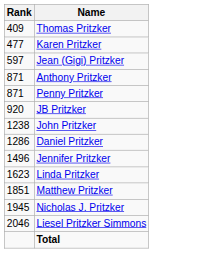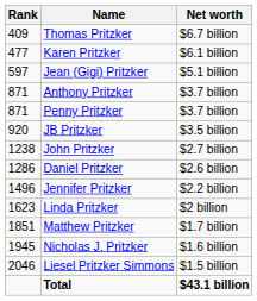 <table class="wikitable sortable">
 <tr>
 <th>Rank</th>
 <th>Name</th>
+<th>Net worth</th>
 </tr>
 <tr>
 <td>409</td>
 <td><a href='#'>Thomas Pritzker</a></td>
+<td>$6.7 billion</td>
 </tr>
 <tr>
 <td>477</td>
 <td><a href='#'>Karen Pritzker</a></td>
+<td>$6.1 billion</td>
 </tr>
 <tr>
 <td>597</td>
 <td><a href='#'>Jean (Gigi) Pritzker</a></td>
+<td>$5.1 billion</td>
 </tr>
 <tr>
 <td>871</td>
 <td><a href='#'>Anthony Pritzker</a></td>
+<td>$3.7 billion</td>
 </tr>
 <tr>
 <td>871</td>
 <td><a href='#'>Penny Pritzker</a></td>
+<td>$3.7 billion</td>
 </tr>
 <tr>
 <td>920</td>
 <td><a href='#'>JB Pritzker</a></td>
+<td>$3.5 billion</td>
 </tr>
 <tr>
 <td>1238</td>
 <td><a href='#'>John Pritzker</a></td>
+<td>$2.7 billion</td>
 </tr>
 <tr>
 <td>1286</td>
 <td><a href='#'>Daniel Pritzker</a></td>
+<td>$2.6 billion</td>
 </tr>
 <tr>
 <td>1496</td>
 <td><a href='#'>Jennifer Pritzker</a></td>
+<td>$2.2 billion</td>
 </tr>
 <tr>
 <td>1623</td>
 <td><a href='#'>Linda Pritzker</a></td>
+<td>$2 billion</td>
 </tr>
 <tr>
 <td>1851</td>
 <td><a href='#'>Matthew Pritzker</a></td>
+<td>$1.7 billion</td>
 </tr>
 <tr>
 <td>1945</td>
 <td><a href='#'>Nicholas J. Pritzker</a></td>
+<td>$1.6 billion</td>
 </tr>
 <tr>
 <td>2046</td>
 <td><a href='#'>Liesel Pritzker Simmons</a></td>
+<td>$1.5 billion</td>
 </tr>
 <tr>
 <td></td>
 <td><strong>Total</strong></td>
+<td><strong>$43.1 billion</strong></td>
 </tr>
 </table>
